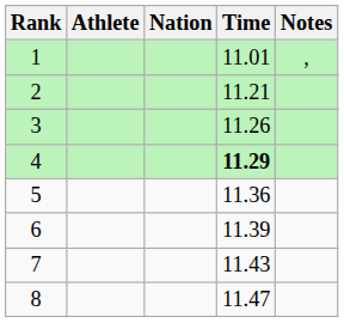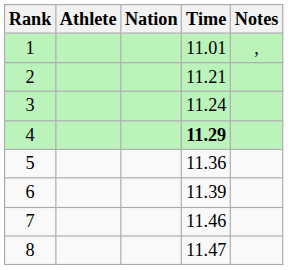 <table class="wikitable sortable" style="text-align:center">
 <tr>
 <th>Rank</th>
 <th>Athlete</th>
 <th>Nation</th>
 <th>Time</th>
 <th>Notes</th>
 </tr>
 <tr bgcolor=#bbf3bb>
 <td>1</td>
 <td align=left></td>
 <td align=left></td>
 <td>11.01</td>
 <td>, </td>
 </tr>
 <tr bgcolor=#bbf3bb>
 <td>2</td>
 <td align=left></td>
 <td align=left></td>
 <td>11.21</td>
 <td></td>
 </tr>
 <tr bgcolor=#bbf3bb>
 <td>3</td>
 <td align=left></td>
 <td align=left></td>
-<td>11.26</td>
+<td>11.24</td>
 <td></td>
 </tr>
 <tr bgcolor=#bbf3bb>
 <td>4</td>
 <td align=left></td>
 <td align=left></td>
 <td><strong>11.29</strong></td>
 <td></td>
 </tr>
 <tr>
 <td>5</td>
 <td align=left></td>
 <td align=left></td>
 <td>11.36</td>
 <td></td>
 </tr>
 <tr>
 <td>6</td>
 <td align=left></td>
 <td align=left></td>
 <td>11.39</td>
 <td></td>
 </tr>
 <tr>
 <td>7</td>
 <td align=left></td>
 <td align=left></td>
-<td>11.43</td>
+<td>11.46</td>
 <td></td>
 </tr>
 <tr>
 <td>8</td>
 <td align=left></td>
 <td align=left></td>
 <td>11.47</td>
 <td></td>
 </tr>
 </table>
